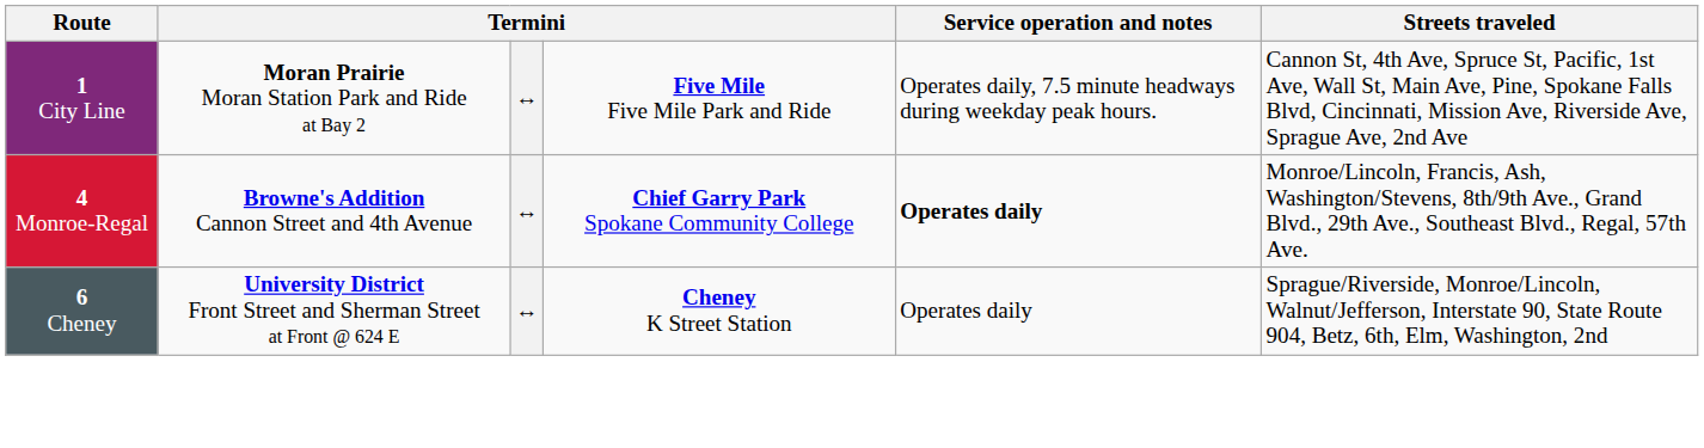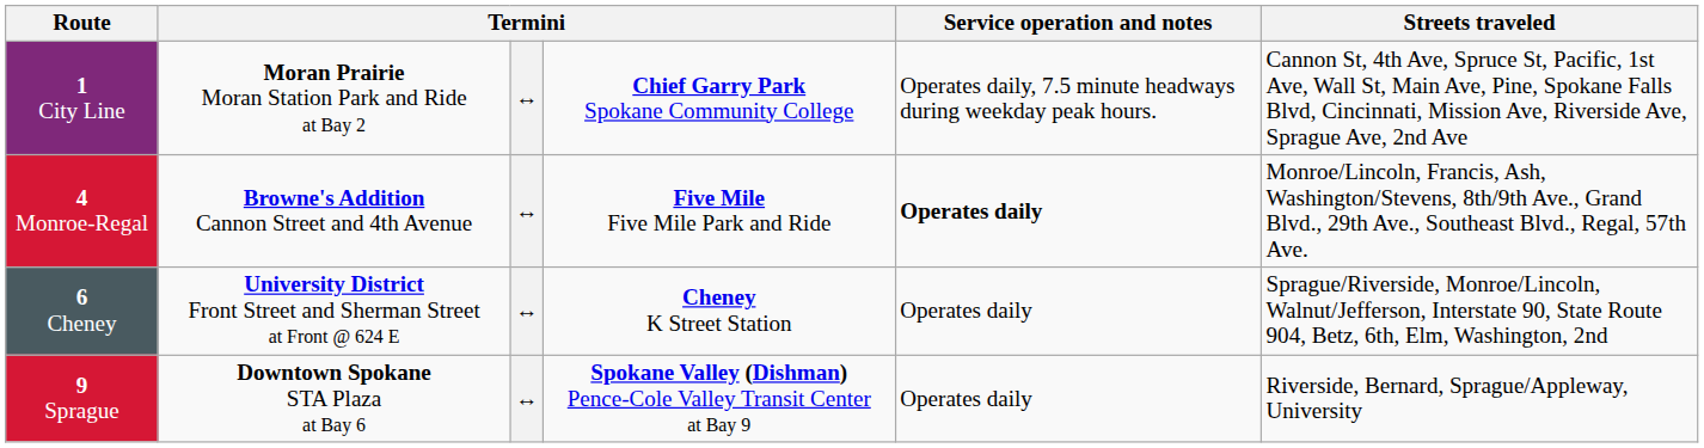 <table class="wikitable" style="font-size: 100%;" text-valign="center" |>
 <tr>
 <th width="100px">Route</th>
 <th colspan="3">Termini</th>
 <th width="250px">Service operation and notes</th>
 <th width="300px">Streets traveled</th>
 </tr>
 <tr>
 <td style="background:#7f287a; color:white" align="center" valign="center"><div><strong>1</strong><br>City Line<br></div></td>
 <td width="240px" align="center" !><strong>Moran Prairie</strong><br>Moran Station Park and Ride<br><small>at Bay 2</small></td>
 <th><span>↔</span></th>
-<td width="240px" align="center" !><strong><a href='#'>Five Mile</a></strong><br>Five Mile Park and Ride</td>
+<td width="240px" align="center" !><strong><a href='#'>Chief Garry Park</a></strong><br><a href='#'>Spokane Community College</a></td>
 <td>Operates daily, 7.5 minute headways during weekday peak hours.</td>
 <td>Cannon St, 4th Ave, Spruce St, Pacific, 1st Ave, Wall St, Main Ave, Pine, Spokane Falls Blvd, Cincinnati, Mission Ave, Riverside Ave, Sprague Ave, 2nd Ave</td>
 </tr>
 <tr>
 <td style="background: #d61735; color:white" align="center" valign="center"><div><strong>4</strong><br>Monroe-Regal</div></td>
 <td width="240px" align="center" !><strong><a href='#'>Browne's Addition</a></strong><br>Cannon Street and 4th Avenue</td>
 <th><span>↔</span></th>
-<td width="240px" align="center" !><strong><a href='#'>Chief Garry Park</a></strong><br><a href='#'>Spokane Community College</a></td>
+<td width="240px" align="center" !><strong><a href='#'>Five Mile</a></strong><br>Five Mile Park and Ride</td>
 <td><strong>Operates daily</strong></td>
 <td>Monroe/Lincoln, Francis, Ash,<br>Washington/Stevens, 8th/9th Ave., Grand Blvd., 29th Ave., Southeast Blvd., Regal, 57th Ave.</td>
 </tr>
 <tr>
 <td style="background:#495a60; color:white" align="center" valign="center"><div><strong>6</strong><br>Cheney</div></td>
 <td width="240px" align="center" !><strong><a href='#'>University District</a></strong><br>Front Street and Sherman Street<br><small>at Front @ 624 E</small></td>
 <th><span>↔</span></th>
 <td width="240px" align="center" !><strong><a href='#'>Cheney</a></strong><br>K Street Station</td>
 <td>Operates daily</td>
 <td>Sprague/Riverside, Monroe/Lincoln, Walnut/Jefferson, Interstate 90, State Route 904, Betz, 6th, Elm, Washington, 2nd</td>
 </tr>
+<tr>
+<td style="background:#d61735; color:white" align="center" valign=center><div><strong>9</strong><br>Sprague</div></td>
+<td ! width="240px" align="center"><strong>Downtown Spokane</strong><br>STA Plaza<br><small>at Bay 6</small></td>
+<th><span>↔</span></th>
+<td ! width="240px" align="center"><strong><a href='#'>Spokane Valley</a> (<a href='#'>Dishman</a>)</strong><br><a href='#'>Pence-Cole Valley Transit Center</a><br><small>at Bay 9</small></td>
+<td>Operates daily</td>
+<td>Riverside, Bernard, Sprague/Appleway, University</td>
+</tr>
 </table>
